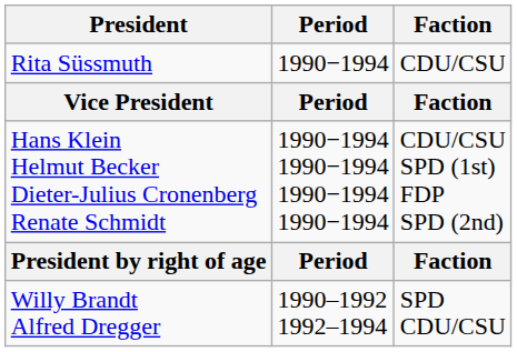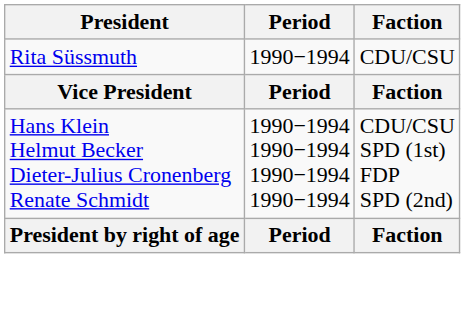 <table class="wikitable">
 <tr>
 <th>President</th>
 <th>Period</th>
 <th>Faction</th>
 </tr>
 <tr>
 <td><a href='#'>Rita Süssmuth</a></td>
 <td>1990−1994</td>
 <td>CDU/CSU</td>
 </tr>
 <tr>
 <th>Vice President</th>
 <th>Period</th>
 <th>Faction</th>
 </tr>
 <tr>
 <td><a href='#'>Hans Klein</a><br><a href='#'>Helmut Becker</a><br><a href='#'>Dieter-Julius Cronenberg</a><br><a href='#'>Renate Schmidt</a></td>
 <td>1990−1994<br>1990−1994<br>1990−1994<br>1990−1994</td>
 <td>CDU/CSU<br>SPD (1st)<br>FDP<br>SPD (2nd)</td>
 </tr>
 <tr>
 <th>President by right of age</th>
 <th>Period</th>
 <th>Faction</th>
 </tr>
-<tr>
-<td><a href='#'>Willy Brandt</a><br><a href='#'>Alfred Dregger</a></td>
-<td>1990–1992<br>1992–1994</td>
-<td>SPD<br>CDU/CSU</td>
-</tr>
 </table>
